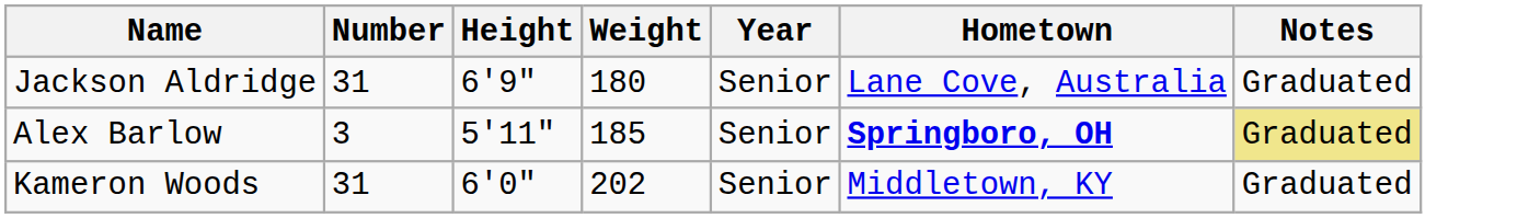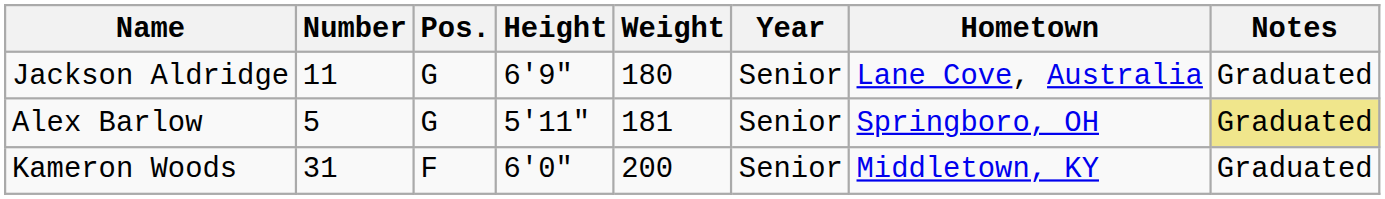 <table class="wikitable sortable" border="1">
 <tr>
 <th>Name</th>
 <th>Number</th>
+<th>Pos.</th>
 <th>Height</th>
 <th>Weight</th>
 <th>Year</th>
 <th>Hometown</th>
 <th class="unsortable">Notes</th>
 </tr>
 <tr>
 <td>Jackson Aldridge</td>
-<td>31</td>
+<td>11</td>
+<td>G</td>
 <td>6'9"</td>
 <td>180</td>
 <td>Senior</td>
 <td><a href='#'>Lane Cove</a>, <a href='#'>Australia</a></td>
 <td>Graduated</td>
 </tr>
 <tr>
 <td>Alex Barlow</td>
-<td>3</td>
+<td>5</td>
+<td>G</td>
 <td>5'11"</td>
-<td>185</td>
+<td>181</td>
 <td>Senior</td>
-<td><strong><a href='#'>Springboro, OH</a></strong></td>
+<td><a href='#'>Springboro, OH</a></td>
 <td style="background: khaki;">Graduated</td>
 </tr>
 <tr>
 <td>Kameron Woods</td>
 <td>31</td>
+<td>F</td>
 <td>6'0"</td>
-<td>202</td>
+<td>200</td>
 <td>Senior</td>
 <td><a href='#'>Middletown, KY</a></td>
 <td>Graduated</td>
 </tr>
 </table>
